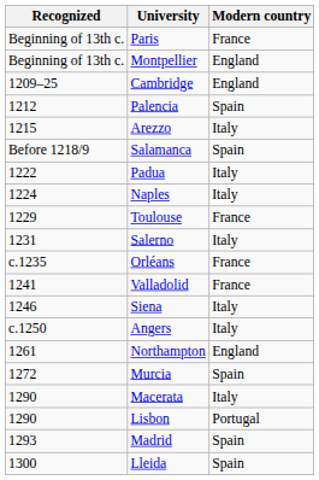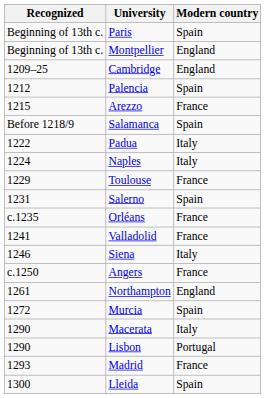 <table class="wikitable sortable">
 <tr>
 <th>Recognized</th>
 <th>University</th>
 <th>Modern country</th>
 </tr>
 <tr>
 <td>Beginning of 13th c.</td>
 <td><a href='#'>Paris</a></td>
-<td>France</td>
+<td>Spain</td>
 </tr>
 <tr>
 <td>Beginning of 13th c.</td>
 <td><a href='#'>Montpellier</a></td>
 <td>England</td>
 </tr>
 <tr>
 <td>1209–25</td>
 <td><a href='#'>Cambridge</a></td>
 <td>England</td>
 </tr>
 <tr>
 <td>1212</td>
 <td><a href='#'>Palencia</a></td>
 <td>Spain</td>
 </tr>
 <tr>
 <td>1215</td>
 <td><a href='#'>Arezzo</a></td>
-<td>Italy</td>
+<td>France</td>
 </tr>
 <tr>
 <td>Before 1218/9</td>
 <td><a href='#'>Salamanca</a></td>
 <td>Spain</td>
 </tr>
 <tr>
 <td>1222</td>
 <td><a href='#'>Padua</a></td>
 <td>Italy</td>
 </tr>
 <tr>
 <td>1224</td>
 <td><a href='#'>Naples</a></td>
 <td>Italy</td>
 </tr>
 <tr>
 <td>1229</td>
 <td><a href='#'>Toulouse</a></td>
 <td>France</td>
 </tr>
 <tr>
 <td>1231</td>
 <td><a href='#'>Salerno</a></td>
-<td>Italy</td>
+<td>Spain</td>
 </tr>
 <tr>
 <td>c.1235</td>
 <td><a href='#'>Orléans</a></td>
 <td>France</td>
 </tr>
 <tr>
 <td>1241</td>
 <td><a href='#'>Valladolid</a></td>
 <td>France</td>
 </tr>
 <tr>
 <td>1246</td>
 <td><a href='#'>Siena</a></td>
 <td>Italy</td>
 </tr>
 <tr>
 <td>c.1250</td>
 <td><a href='#'>Angers</a></td>
-<td>Italy</td>
+<td>France</td>
 </tr>
 <tr>
 <td>1261</td>
 <td><a href='#'>Northampton</a></td>
 <td>England</td>
 </tr>
 <tr>
 <td>1272</td>
 <td><a href='#'>Murcia</a></td>
 <td>Spain</td>
 </tr>
 <tr>
 <td>1290</td>
 <td><a href='#'>Macerata</a></td>
 <td>Italy</td>
 </tr>
 <tr>
 <td>1290</td>
 <td><a href='#'>Lisbon</a></td>
 <td>Portugal</td>
 </tr>
 <tr>
 <td>1293</td>
 <td><a href='#'>Madrid</a></td>
-<td>Spain</td>
+<td>France</td>
 </tr>
 <tr>
 <td>1300</td>
 <td><a href='#'>Lleida</a></td>
 <td>Spain</td>
 </tr>
 </table>
